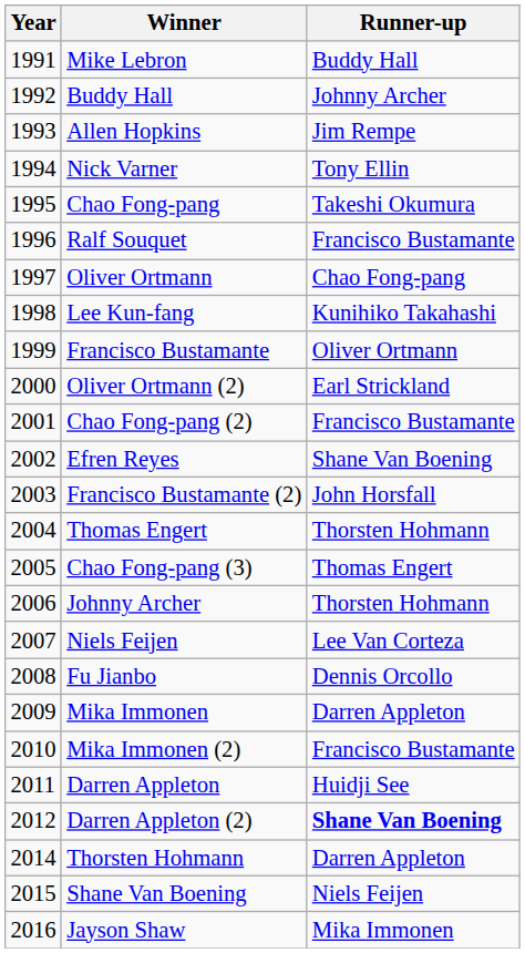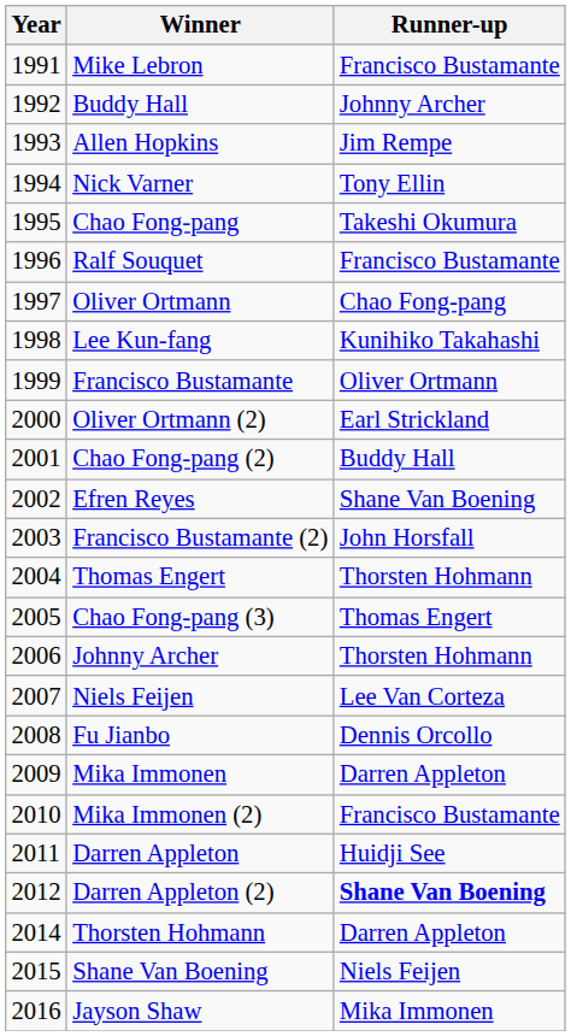 <table class="wikitable">
 <tr bgcolor="#efefef">
 <th>Year</th>
 <th>Winner</th>
 <th>Runner-up</th>
 </tr>
 <tr>
 <td>1991</td>
 <td> <a href='#'>Mike Lebron</a></td>
-<td> <a href='#'>Buddy Hall</a></td>
+<td> <a href='#'>Francisco Bustamante</a></td>
 </tr>
 <tr>
 <td>1992</td>
 <td> <a href='#'>Buddy Hall</a></td>
 <td> <a href='#'>Johnny Archer</a></td>
 </tr>
 <tr>
 <td>1993</td>
 <td> <a href='#'>Allen Hopkins</a></td>
 <td> <a href='#'>Jim Rempe</a></td>
 </tr>
 <tr>
 <td>1994</td>
 <td> <a href='#'>Nick Varner</a></td>
 <td> <a href='#'>Tony Ellin</a></td>
 </tr>
 <tr>
 <td>1995</td>
 <td> <a href='#'>Chao Fong-pang</a></td>
 <td> <a href='#'>Takeshi Okumura</a></td>
 </tr>
 <tr>
 <td>1996</td>
 <td> <a href='#'>Ralf Souquet</a></td>
 <td> <a href='#'>Francisco Bustamante</a></td>
 </tr>
 <tr>
 <td>1997</td>
 <td> <a href='#'>Oliver Ortmann</a></td>
 <td> <a href='#'>Chao Fong-pang</a></td>
 </tr>
 <tr>
 <td>1998</td>
 <td> <a href='#'>Lee Kun-fang</a></td>
 <td> <a href='#'>Kunihiko Takahashi</a></td>
 </tr>
 <tr>
 <td>1999</td>
 <td> <a href='#'>Francisco Bustamante</a></td>
 <td> <a href='#'>Oliver Ortmann</a></td>
 </tr>
 <tr>
 <td>2000</td>
 <td> <a href='#'>Oliver Ortmann</a> (2)</td>
 <td> <a href='#'>Earl Strickland</a></td>
 </tr>
 <tr>
 <td>2001</td>
 <td> <a href='#'>Chao Fong-pang</a> (2)</td>
-<td> <a href='#'>Francisco Bustamante</a></td>
+<td> <a href='#'>Buddy Hall</a></td>
 </tr>
 <tr>
 <td>2002</td>
 <td> <a href='#'>Efren Reyes</a></td>
 <td> <a href='#'>Shane Van Boening</a></td>
 </tr>
 <tr>
 <td>2003</td>
 <td> <a href='#'>Francisco Bustamante</a> (2)</td>
 <td> <a href='#'>John Horsfall</a></td>
 </tr>
 <tr>
 <td>2004</td>
 <td> <a href='#'>Thomas Engert</a></td>
 <td> <a href='#'>Thorsten Hohmann</a></td>
 </tr>
 <tr>
 <td>2005</td>
 <td> <a href='#'>Chao Fong-pang</a> (3)</td>
 <td> <a href='#'>Thomas Engert</a></td>
 </tr>
 <tr>
 <td>2006</td>
 <td> <a href='#'>Johnny Archer</a></td>
 <td> <a href='#'>Thorsten Hohmann</a></td>
 </tr>
 <tr>
 <td>2007</td>
 <td> <a href='#'>Niels Feijen</a></td>
 <td> <a href='#'>Lee Van Corteza</a></td>
 </tr>
 <tr>
 <td>2008</td>
 <td> <a href='#'>Fu Jianbo</a></td>
 <td> <a href='#'>Dennis Orcollo</a></td>
 </tr>
 <tr>
 <td>2009</td>
 <td> <a href='#'>Mika Immonen</a></td>
 <td> <a href='#'>Darren Appleton</a></td>
 </tr>
 <tr>
 <td>2010</td>
 <td> <a href='#'>Mika Immonen</a> (2)</td>
 <td> <a href='#'>Francisco Bustamante</a></td>
 </tr>
 <tr>
 <td>2011</td>
 <td> <a href='#'>Darren Appleton</a></td>
 <td> <a href='#'>Huidji See</a></td>
 </tr>
 <tr>
 <td>2012</td>
 <td> <a href='#'>Darren Appleton</a> (2)</td>
 <td><strong> <a href='#'>Shane Van Boening</a></strong></td>
 </tr>
 <tr>
 <td>2014</td>
 <td> <a href='#'>Thorsten Hohmann</a></td>
 <td> <a href='#'>Darren Appleton</a></td>
 </tr>
 <tr>
 <td>2015</td>
 <td> <a href='#'>Shane Van Boening</a></td>
 <td> <a href='#'>Niels Feijen</a></td>
 </tr>
 <tr>
 <td>2016</td>
 <td> <a href='#'>Jayson Shaw</a></td>
 <td> <a href='#'>Mika Immonen</a></td>
 </tr>
 </table>
